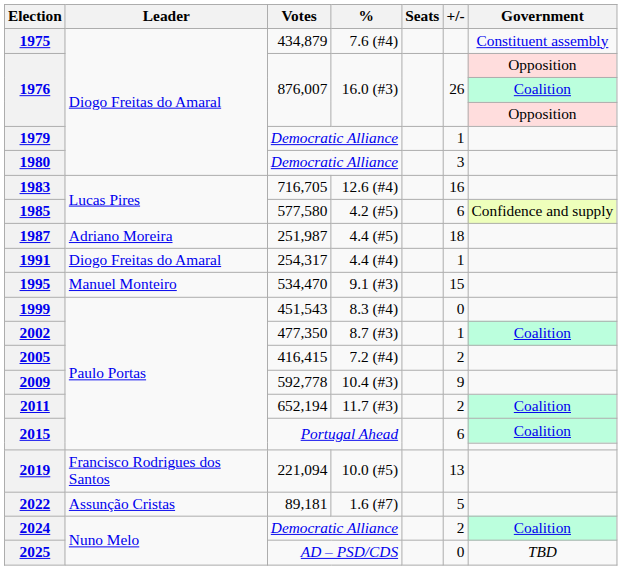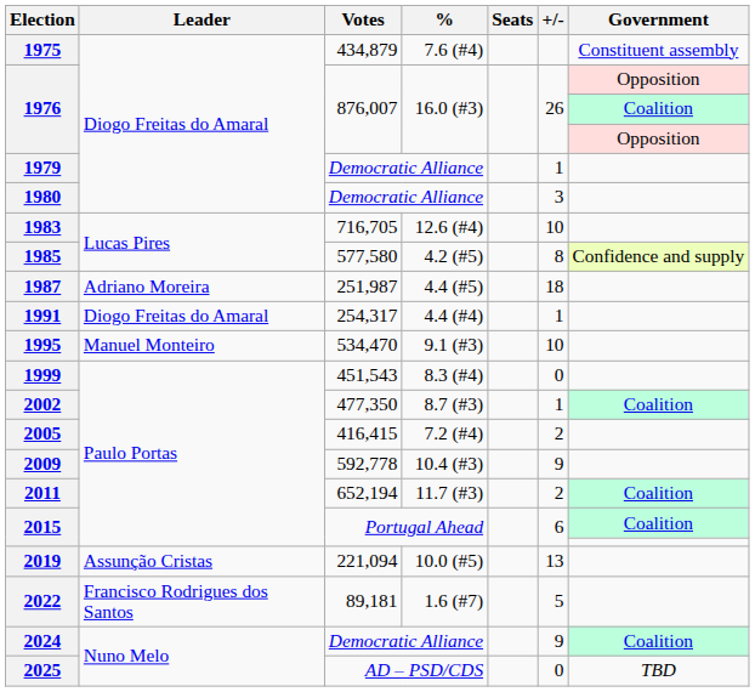 <table class="wikitable" style="text-align:right;">
 <tr>
 <th>Election</th>
 <th width="203px">Leader</th>
 <th>Votes</th>
 <th>%</th>
 <th>Seats</th>
 <th>+/-</th>
 <th>Government</th>
 </tr>
 <tr>
 <th><a href='#'>1975</a></th>
 <td rowspan="6" align=left><a href='#'>Diogo Freitas do Amaral</a></td>
 <td>434,879</td>
 <td>7.6 (#4)</td>
 <td></td>
 <td></td>
 <td align=center><a href='#'>Constituent assembly</a></td>
 </tr>
 <tr>
 <th rowspan="3"><a href='#'>1976</a></th>
 <td rowspan="3">876,007</td>
 <td rowspan="3">16.0 (#3)</td>
 <td rowspan="3"></td>
 <td rowspan="3">26</td>
 <td style="background-color:#ffdddd" align="center">Opposition</td>
 </tr>
 <tr>
 <td style="background-color:#bbffdd" align="center"><a href='#'>Coalition</a></td>
 </tr>
 <tr>
 <td style="background-color:#ffdddd" align="center">Opposition</td>
 </tr>
 <tr>
 <th><a href='#'>1979</a></th>
 <td colspan="2"><a href='#'><em>Democratic Alliance</em></a></td>
 <td></td>
 <td>1</td>
 <td></td>
 </tr>
 <tr>
 <th><a href='#'>1980</a></th>
 <td colspan="2"><a href='#'><em>Democratic Alliance</em></a></td>
 <td></td>
 <td>3</td>
 <td></td>
 </tr>
 <tr>
 <th><a href='#'>1983</a></th>
 <td rowspan="2" align=left><a href='#'>Lucas Pires</a></td>
 <td>716,705</td>
 <td>12.6 (#4)</td>
 <td></td>
-<td>16</td>
+<td>10</td>
 <td></td>
 </tr>
 <tr>
 <th><a href='#'>1985</a></th>
 <td>577,580</td>
 <td>4.2 (#5)</td>
 <td></td>
-<td>6</td>
+<td>8</td>
 <td align=center style="background:#efb;">Confidence and supply</td>
 </tr>
 <tr>
 <th><a href='#'>1987</a></th>
 <td align=left><a href='#'>Adriano Moreira</a></td>
 <td>251,987</td>
 <td>4.4 (#5)</td>
 <td></td>
 <td>18</td>
 <td></td>
 </tr>
 <tr>
 <th><a href='#'>1991</a></th>
 <td align=left><a href='#'>Diogo Freitas do Amaral</a></td>
 <td>254,317</td>
 <td>4.4 (#4)</td>
 <td></td>
 <td>1</td>
 <td></td>
 </tr>
 <tr>
 <th><a href='#'>1995</a></th>
 <td align=left><a href='#'>Manuel Monteiro</a></td>
 <td>534,470</td>
 <td>9.1 (#3)</td>
 <td></td>
-<td>15</td>
+<td>10</td>
 <td></td>
 </tr>
 <tr>
 <th><a href='#'>1999</a></th>
 <td rowspan="7" align=left><a href='#'>Paulo Portas</a></td>
 <td>451,543</td>
 <td>8.3 (#4)</td>
 <td></td>
 <td>0</td>
 <td></td>
 </tr>
 <tr>
 <th><a href='#'>2002</a></th>
 <td>477,350</td>
 <td>8.7 (#3)</td>
 <td></td>
 <td>1</td>
 <td style="background-color:#bbffdd" align="center"><a href='#'>Coalition</a></td>
 </tr>
 <tr>
 <th><a href='#'>2005</a></th>
 <td>416,415</td>
 <td>7.2 (#4)</td>
 <td></td>
 <td>2</td>
 <td></td>
 </tr>
 <tr>
 <th><a href='#'>2009</a></th>
 <td>592,778</td>
 <td>10.4 (#3)</td>
 <td></td>
 <td>9</td>
 <td></td>
 </tr>
 <tr>
 <th><a href='#'>2011</a></th>
 <td>652,194</td>
 <td>11.7 (#3)</td>
 <td></td>
 <td>2</td>
 <td style="background-color:#bbffdd" align="center"><a href='#'>Coalition</a></td>
 </tr>
 <tr>
 <th rowspan="2"><a href='#'>2015</a></th>
 <td rowspan="2" colspan="2"><a href='#'><em>Portugal Ahead</em></a></td>
 <td rowspan="2"></td>
 <td rowspan="2">6</td>
 <td style="background-color:#bbffdd" align="center"><a href='#'>Coalition</a></td>
 </tr>
 <tr>
 <td></td>
 </tr>
 <tr>
 <th><a href='#'>2019</a></th>
-<td align=left><a href='#'>Francisco Rodrigues dos Santos</a></td>
+<td align=left><a href='#'>Assunção Cristas</a></td>
 <td>221,094</td>
 <td>10.0 (#5)</td>
 <td></td>
 <td>13</td>
 <td></td>
 </tr>
 <tr>
 <th><a href='#'>2022</a></th>
-<td align=left><a href='#'>Assunção Cristas</a></td>
+<td align=left><a href='#'>Francisco Rodrigues dos Santos</a></td>
 <td>89,181</td>
 <td>1.6 (#7)</td>
 <td></td>
 <td>5</td>
 <td></td>
 </tr>
 <tr>
 <th><a href='#'>2024</a></th>
 <td rowspan="2" align=left><a href='#'>Nuno Melo</a></td>
 <td colspan="2"><a href='#'><em>Democratic Alliance</em></a></td>
 <td></td>
-<td>2</td>
+<td>9</td>
 <td style="background-color:#bbffdd" align="center"><a href='#'>Coalition</a></td>
 </tr>
 <tr>
 <th><a href='#'>2025</a></th>
 <td colspan="2"><a href='#'><em>AD – PSD/CDS</em></a></td>
 <td></td>
 <td>0</td>
 <td align="center"><em>TBD</em></td>
 </tr>
 </table>
